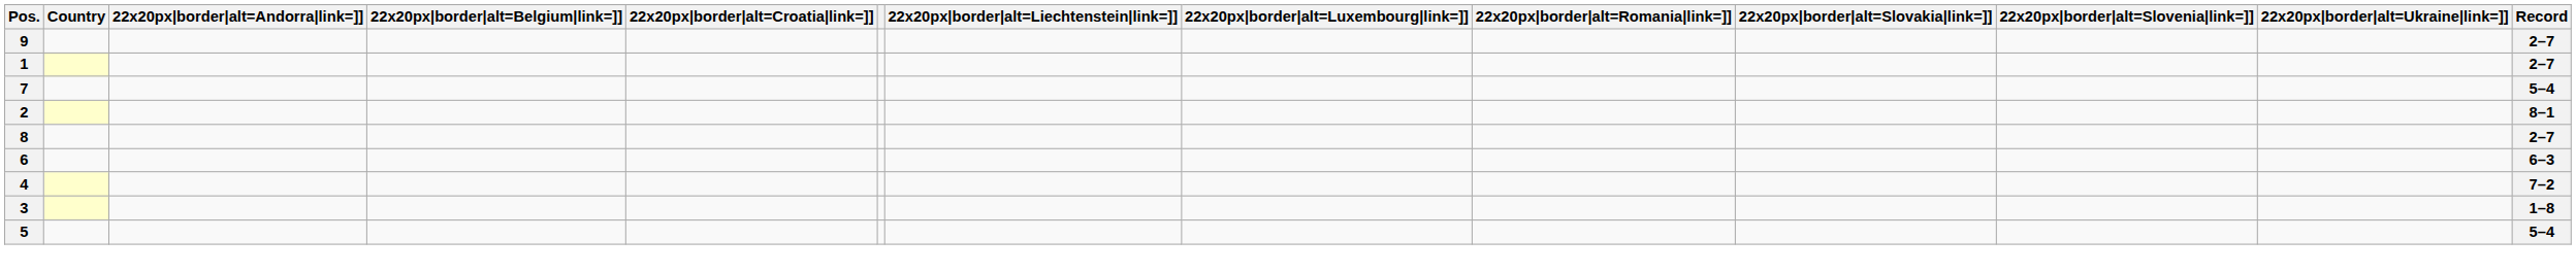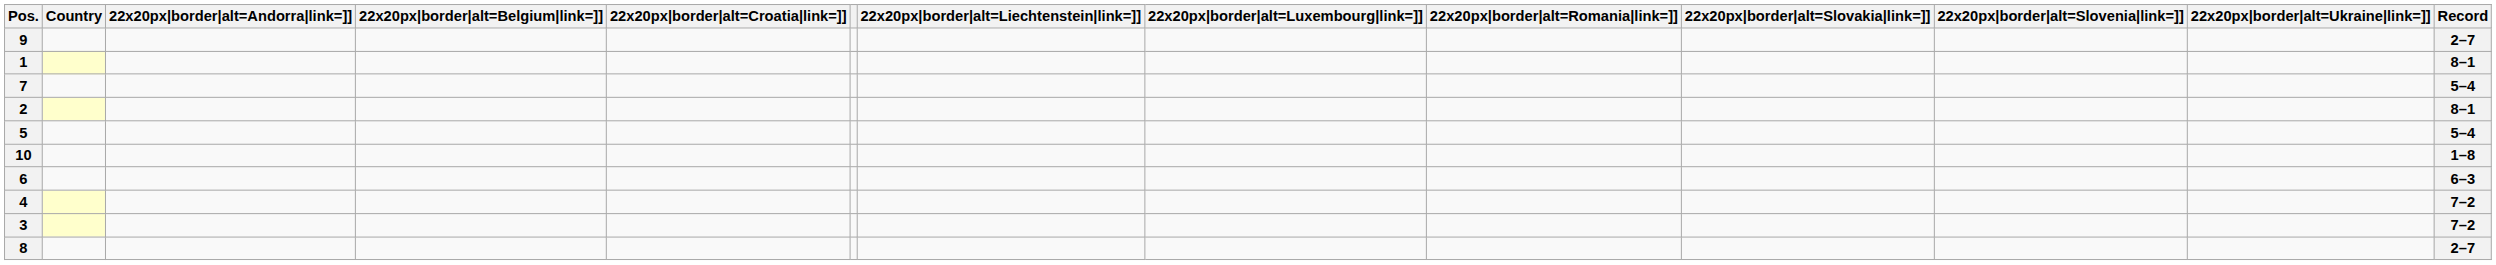 <table class="wikitable sortable nowrap" style="text-align:center; font-size:0.9em;">
 <tr>
 <th>Pos.</th>
 <th>Country</th>
 <th [[Image:>22x20px|border|alt=Andorra|link=]]</th>
 <th [[Image:>22x20px|border|alt=Belgium|link=]]</th>
 <th [[Image:>22x20px|border|alt=Croatia|link=]]</th>
 <th></th>
 <th [[Image:>22x20px|border|alt=Liechtenstein|link=]]</th>
 <th [[Image:>22x20px|border|alt=Luxembourg|link=]]</th>
 <th [[Image:>22x20px|border|alt=Romania|link=]]</th>
 <th [[Image:>22x20px|border|alt=Slovakia|link=]]</th>
 <th [[Image:>22x20px|border|alt=Slovenia|link=]]</th>
 <th [[Image:>22x20px|border|alt=Ukraine|link=]]</th>
 <th>Record</th>
 </tr>
 <tr>
 <th>9</th>
 <td style="text-align:left;"></td>
 <td> </td>
 <td> </td>
 <td> </td>
 <td> </td>
 <td> </td>
 <td> </td>
 <td> </td>
 <td> </td>
 <td> </td>
 <td> </td>
 <th>2–7</th>
 </tr>
 <tr>
 <th>1</th>
 <td style="text-align:left; background:#ffffcc;"></td>
 <td> </td>
 <td> </td>
 <td> </td>
 <td> </td>
 <td> </td>
 <td> </td>
 <td> </td>
 <td> </td>
 <td> </td>
 <td> </td>
-<th>2–7</th>
+<th>8–1</th>
 </tr>
 <tr>
 <th>7</th>
 <td style="text-align:left;"></td>
 <td> </td>
 <td> </td>
 <td> </td>
 <td> </td>
 <td> </td>
 <td> </td>
 <td> </td>
 <td> </td>
 <td> </td>
 <td> </td>
 <th>5–4</th>
 </tr>
 <tr>
 <th>2</th>
 <td style="text-align:left; background:#ffffcc;"></td>
 <td> </td>
 <td> </td>
 <td> </td>
 <td> </td>
 <td> </td>
 <td> </td>
 <td> </td>
 <td> </td>
 <td> </td>
 <td> </td>
 <th>8–1</th>
 </tr>
 <tr>
-<th>8</th>
+<th>5</th>
 <td style="text-align:left;"></td>
 <td> </td>
 <td> </td>
 <td> </td>
 <td> </td>
 <td> </td>
 <td> </td>
 <td> </td>
 <td> </td>
 <td> </td>
 <td> </td>
-<th>2–7</th>
+<th>5–4</th>
+</tr>
+<tr>
+<th>10</th>
+<td style="text-align:left;"></td>
+<td> </td>
+<td> </td>
+<td> </td>
+<td> </td>
+<td> </td>
+<td> </td>
+<td> </td>
+<td> </td>
+<td> </td>
+<td> </td>
+<th>1–8</th>
 </tr>
 <tr>
 <th>6</th>
 <td style="text-align:left;"></td>
 <td> </td>
 <td> </td>
 <td> </td>
 <td> </td>
 <td> </td>
 <td> </td>
 <td> </td>
 <td> </td>
 <td> </td>
 <td> </td>
 <th>6–3</th>
 </tr>
 <tr>
 <th>4</th>
 <td style="text-align:left; background:#ffffcc;"></td>
 <td> </td>
 <td> </td>
 <td> </td>
 <td> </td>
 <td> </td>
 <td> </td>
 <td> </td>
 <td> </td>
 <td> </td>
 <td> </td>
 <th>7–2</th>
 </tr>
 <tr>
 <th>3</th>
 <td style="text-align:left; background:#ffffcc;"></td>
 <td> </td>
 <td> </td>
 <td> </td>
 <td> </td>
 <td> </td>
 <td> </td>
 <td> </td>
 <td> </td>
 <td> </td>
 <td> </td>
-<th>1–8</th>
+<th>7–2</th>
 </tr>
 <tr>
-<th>5</th>
+<th>8</th>
 <td style="text-align:left;"></td>
 <td> </td>
 <td> </td>
 <td> </td>
 <td> </td>
 <td> </td>
 <td> </td>
 <td> </td>
 <td> </td>
 <td> </td>
 <td> </td>
-<th>5–4</th>
+<th>2–7</th>
 </tr>
 </table>
